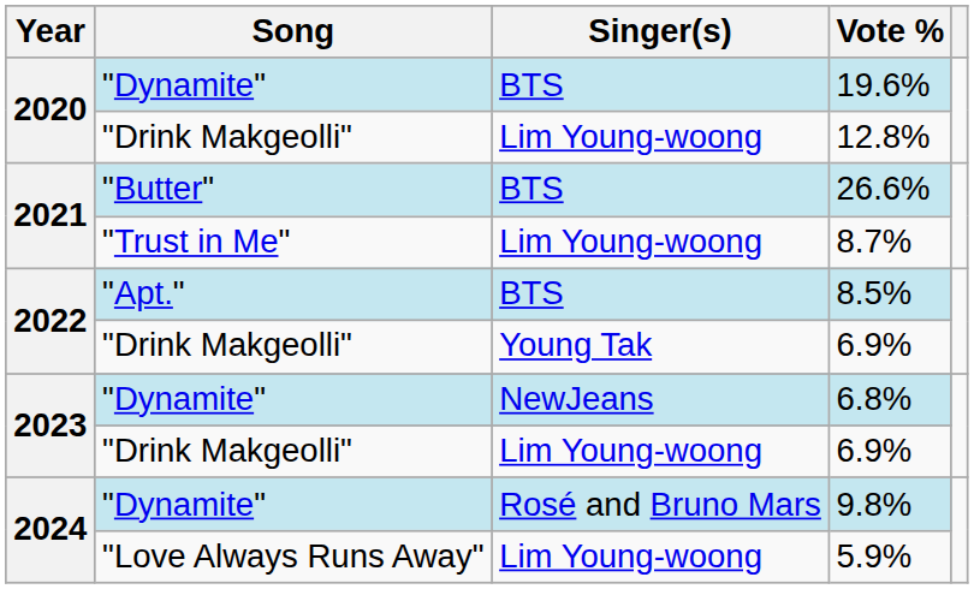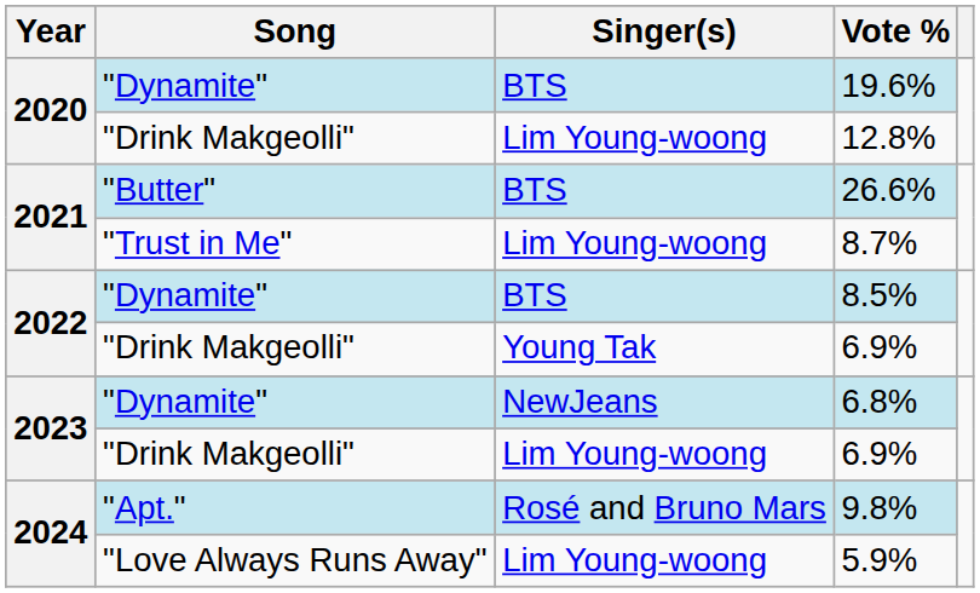 <table class="wikitable plainrowheaders sortable">
 <tr>
 <th scope="col">Year</th>
 <th scope="col">Song</th>
 <th scope="col">Singer(s)</th>
 <th scope="col">Vote %</th>
 <th scope="col" class="unsortable"></th>
 </tr>
 <tr>
 <th scope="row" rowspan="2">2020</th>
 <td style="background:#C4E7F0"> "<a href='#'>Dynamite</a>"</td>
 <td style="background:#C4E7F0"><a href='#'>BTS</a></td>
 <td style="background:#C4E7F0">19.6%</td>
 <td rowspan="2"></td>
 </tr>
 <tr>
 <td> "Drink Makgeolli"</td>
 <td><a href='#'>Lim Young-woong</a></td>
 <td>12.8%</td>
 </tr>
 <tr>
 <th scope="row" rowspan="2">2021</th>
 <td style="background:#C4E7F0"> "<a href='#'>Butter</a>"</td>
 <td style="background:#C4E7F0"><a href='#'>BTS</a></td>
 <td style="background:#C4E7F0">26.6%</td>
 <td rowspan="2"></td>
 </tr>
 <tr>
 <td> "<a href='#'>Trust in Me</a>"</td>
 <td><a href='#'>Lim Young-woong</a></td>
 <td>8.7%</td>
 </tr>
 <tr>
 <th scope="row" rowspan="2">2022</th>
-<td style="background:#C4E7F0"> "<a href='#'>Apt.</a>"</td>
+<td style="background:#C4E7F0"> "<a href='#'>Dynamite</a>"</td>
 <td style="background:#C4E7F0"><a href='#'>BTS</a></td>
 <td style="background:#C4E7F0">8.5%</td>
 <td rowspan="2"></td>
 </tr>
 <tr>
 <td> "Drink Makgeolli"</td>
 <td><a href='#'>Young Tak</a></td>
 <td>6.9%</td>
 </tr>
 <tr>
 <th scope="row" rowspan="2">2023</th>
 <td style="background:#C4E7F0"> "<a href='#'>Dynamite</a>"</td>
 <td style="background:#C4E7F0"><a href='#'>NewJeans</a></td>
 <td style="background:#C4E7F0">6.8%</td>
 <td rowspan="2"></td>
 </tr>
 <tr>
 <td> "Drink Makgeolli"</td>
 <td><a href='#'>Lim Young-woong</a></td>
 <td>6.9%</td>
 </tr>
 <tr>
 <th scope="row" rowspan="2">2024</th>
-<td style="background:#C4E7F0"> "<a href='#'>Dynamite</a>"</td>
+<td style="background:#C4E7F0"> "<a href='#'>Apt.</a>"</td>
 <td style="background:#C4E7F0"><a href='#'>Rosé</a> and <a href='#'>Bruno Mars</a></td>
 <td style="background:#C4E7F0">9.8%</td>
 <td rowspan="2"></td>
 </tr>
 <tr>
 <td> "Love Always Runs Away"</td>
 <td><a href='#'>Lim Young-woong</a></td>
 <td>5.9%</td>
 </tr>
 </table>
